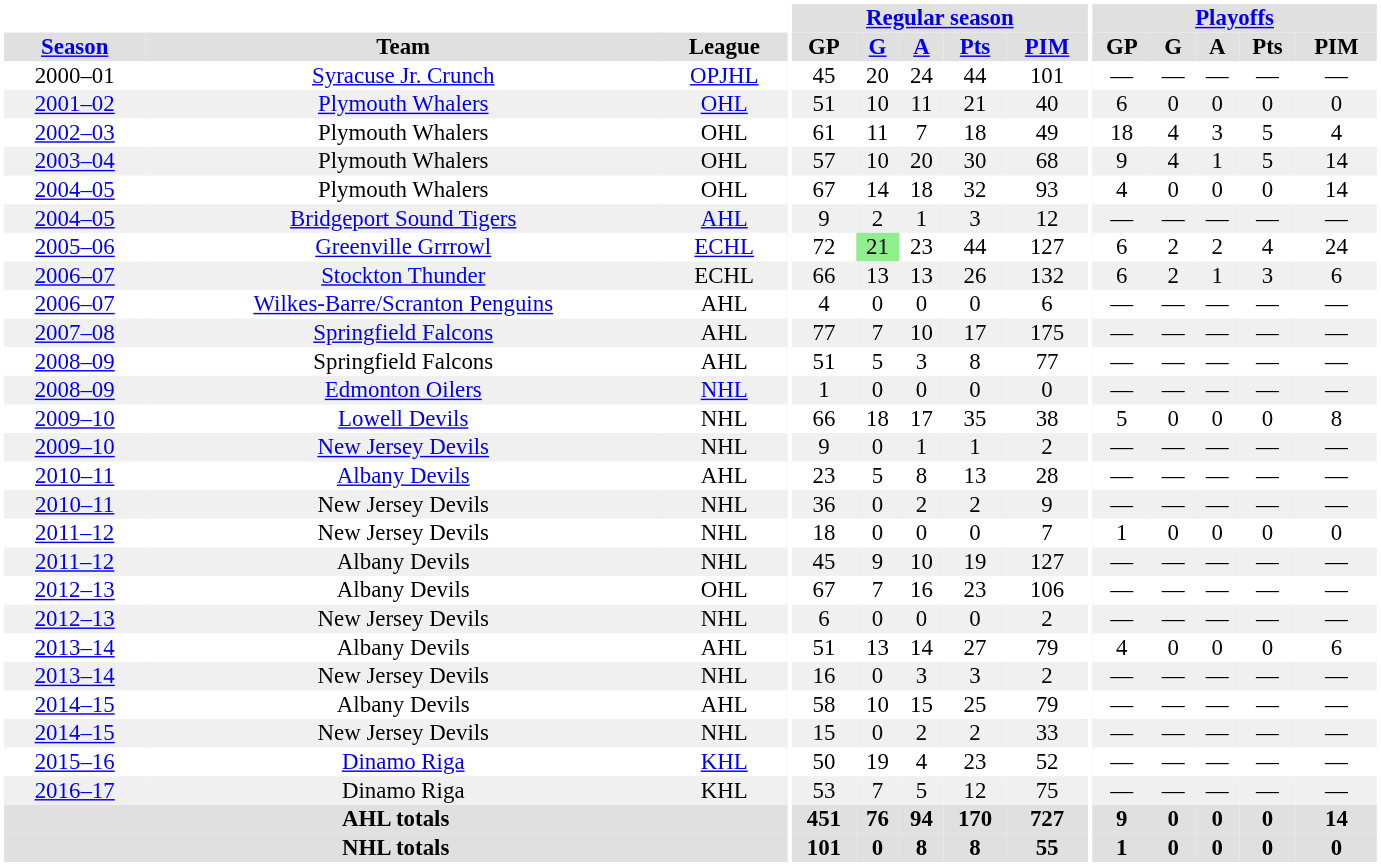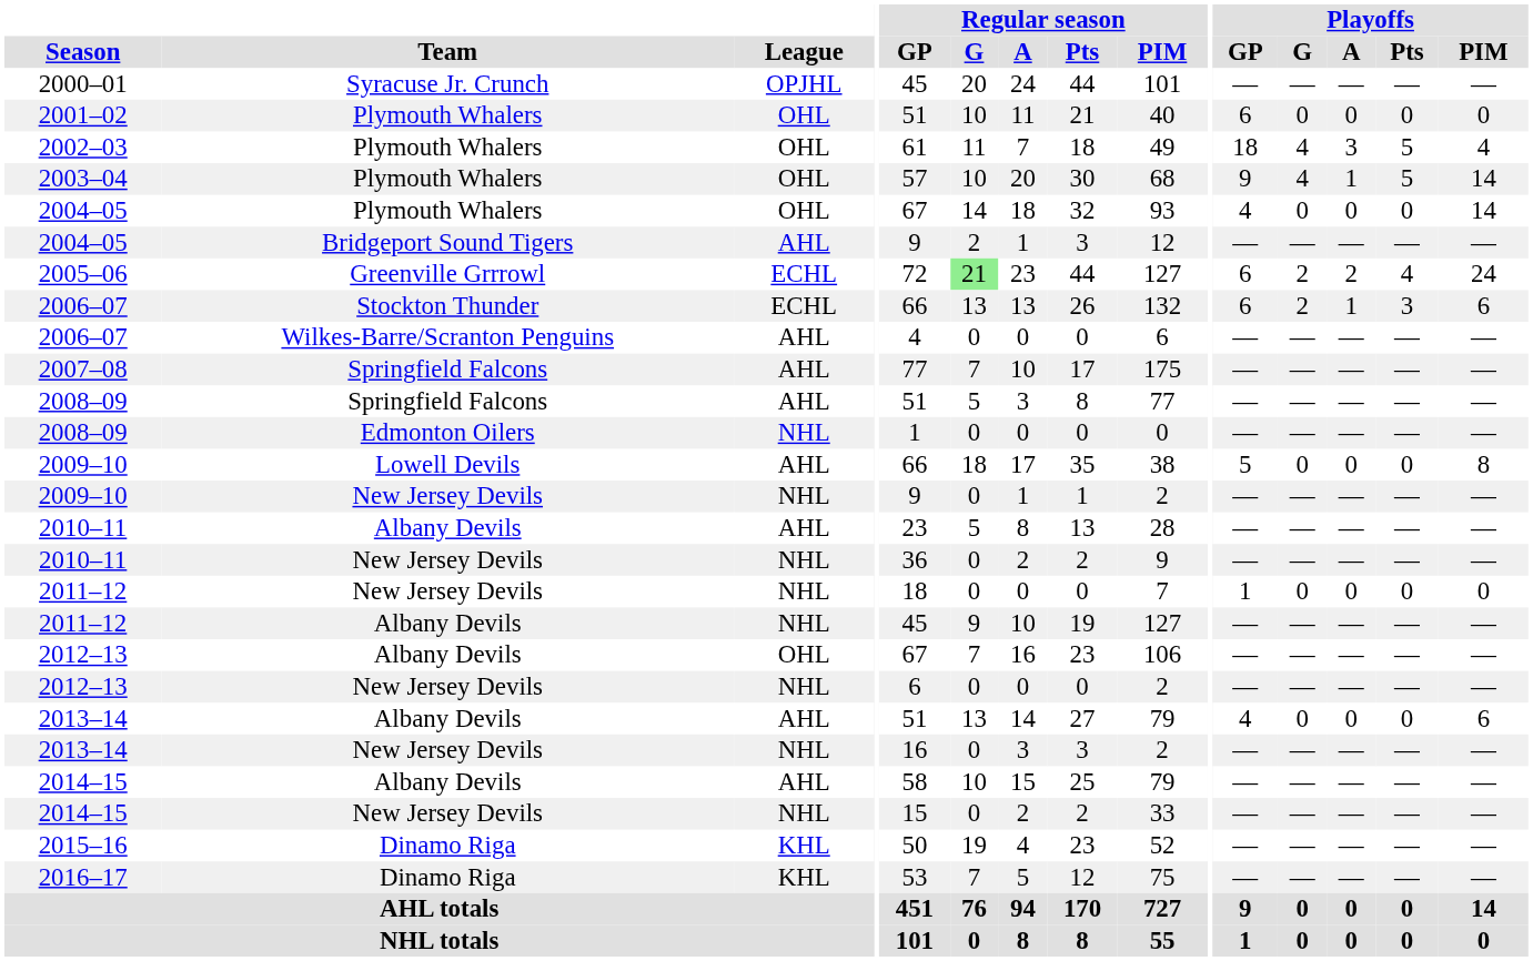 <table border="0" cellpadding="1" cellspacing="0" style="text-align:center; width:60em">
 <tr bgcolor="#e0e0e0">
 <th colspan="3" bgcolor="#ffffff"></th>
 <th rowspan="99" bgcolor="#ffffff"></th>
 <th colspan="5"><a href='#'>Regular season</a></th>
 <th rowspan="99" bgcolor="#ffffff"></th>
 <th colspan="5"><a href='#'>Playoffs</a></th>
 </tr>
 <tr bgcolor="#e0e0e0">
 <th><a href='#'>Season</a></th>
 <th>Team</th>
 <th>League</th>
 <th>GP</th>
 <th><a href='#'>G</a></th>
 <th><a href='#'>A</a></th>
 <th><a href='#'>Pts</a></th>
 <th><a href='#'>PIM</a></th>
 <th>GP</th>
 <th>G</th>
 <th>A</th>
 <th>Pts</th>
 <th>PIM</th>
 </tr>
 <tr ALIGN="center">
 <td>2000–01</td>
 <td><a href='#'>Syracuse Jr. Crunch</a></td>
 <td><a href='#'>OPJHL</a></td>
 <td>45</td>
 <td>20</td>
 <td>24</td>
 <td>44</td>
 <td>101</td>
 <td>—</td>
 <td>—</td>
 <td>—</td>
 <td>—</td>
 <td>—</td>
 </tr>
 <tr ALIGN="center" bgcolor="#f0f0f0">
 <td><a href='#'>2001–02</a></td>
 <td><a href='#'>Plymouth Whalers</a></td>
 <td><a href='#'>OHL</a></td>
 <td>51</td>
 <td>10</td>
 <td>11</td>
 <td>21</td>
 <td>40</td>
 <td>6</td>
 <td>0</td>
 <td>0</td>
 <td>0</td>
 <td>0</td>
 </tr>
 <tr ALIGN="center">
 <td><a href='#'>2002–03</a></td>
 <td>Plymouth Whalers</td>
 <td>OHL</td>
 <td>61</td>
 <td>11</td>
 <td>7</td>
 <td>18</td>
 <td>49</td>
 <td>18</td>
 <td>4</td>
 <td>3</td>
 <td>5</td>
 <td>4</td>
 </tr>
 <tr ALIGN="center" bgcolor="#f0f0f0">
 <td><a href='#'>2003–04</a></td>
 <td>Plymouth Whalers</td>
 <td>OHL</td>
 <td>57</td>
 <td>10</td>
 <td>20</td>
 <td>30</td>
 <td>68</td>
 <td>9</td>
 <td>4</td>
 <td>1</td>
 <td>5</td>
 <td>14</td>
 </tr>
 <tr ALIGN="center">
 <td><a href='#'>2004–05</a></td>
 <td>Plymouth Whalers</td>
 <td>OHL</td>
 <td>67</td>
 <td>14</td>
 <td>18</td>
 <td>32</td>
 <td>93</td>
 <td>4</td>
 <td>0</td>
 <td>0</td>
 <td>0</td>
 <td>14</td>
 </tr>
 <tr ALIGN="center" bgcolor="#f0f0f0">
 <td><a href='#'>2004–05</a></td>
 <td><a href='#'>Bridgeport Sound Tigers</a></td>
 <td><a href='#'>AHL</a></td>
 <td>9</td>
 <td>2</td>
 <td>1</td>
 <td>3</td>
 <td>12</td>
 <td>—</td>
 <td>—</td>
 <td>—</td>
 <td>—</td>
 <td>—</td>
 </tr>
 <tr ALIGN="center">
 <td><a href='#'>2005–06</a></td>
 <td><a href='#'>Greenville Grrrowl</a></td>
 <td><a href='#'>ECHL</a></td>
 <td>72</td>
 <td style="background: lightgreen;">21</td>
 <td>23</td>
 <td>44</td>
 <td>127</td>
 <td>6</td>
 <td>2</td>
 <td>2</td>
 <td>4</td>
 <td>24</td>
 </tr>
 <tr ALIGN="center" bgcolor="#f0f0f0">
 <td><a href='#'>2006–07</a></td>
 <td><a href='#'>Stockton Thunder</a></td>
 <td>ECHL</td>
 <td>66</td>
 <td>13</td>
 <td>13</td>
 <td>26</td>
 <td>132</td>
 <td>6</td>
 <td>2</td>
 <td>1</td>
 <td>3</td>
 <td>6</td>
 </tr>
 <tr ALIGN="center">
 <td><a href='#'>2006–07</a></td>
 <td><a href='#'>Wilkes-Barre/Scranton Penguins</a></td>
 <td>AHL</td>
 <td>4</td>
 <td>0</td>
 <td>0</td>
 <td>0</td>
 <td>6</td>
 <td>—</td>
 <td>—</td>
 <td>—</td>
 <td>—</td>
 <td>—</td>
 </tr>
 <tr ALIGN="center" bgcolor="#f0f0f0">
 <td><a href='#'>2007–08</a></td>
 <td><a href='#'>Springfield Falcons</a></td>
 <td>AHL</td>
 <td>77</td>
 <td>7</td>
 <td>10</td>
 <td>17</td>
 <td>175</td>
 <td>—</td>
 <td>—</td>
 <td>—</td>
 <td>—</td>
 <td>—</td>
 </tr>
 <tr ALIGN="center">
 <td><a href='#'>2008–09</a></td>
 <td>Springfield Falcons</td>
 <td>AHL</td>
 <td>51</td>
 <td>5</td>
 <td>3</td>
 <td>8</td>
 <td>77</td>
 <td>—</td>
 <td>—</td>
 <td>—</td>
 <td>—</td>
 <td>—</td>
 </tr>
 <tr ALIGN="center" bgcolor="#f0f0f0">
 <td><a href='#'>2008–09</a></td>
 <td><a href='#'>Edmonton Oilers</a></td>
 <td><a href='#'>NHL</a></td>
 <td>1</td>
 <td>0</td>
 <td>0</td>
 <td>0</td>
 <td>0</td>
 <td>—</td>
 <td>—</td>
 <td>—</td>
 <td>—</td>
 <td>—</td>
 </tr>
 <tr ALIGN="center">
 <td><a href='#'>2009–10</a></td>
 <td><a href='#'>Lowell Devils</a></td>
-<td>NHL</td>
+<td>AHL</td>
 <td>66</td>
 <td>18</td>
 <td>17</td>
 <td>35</td>
 <td>38</td>
 <td>5</td>
 <td>0</td>
 <td>0</td>
 <td>0</td>
 <td>8</td>
 </tr>
 <tr ALIGN="center" bgcolor="#f0f0f0">
 <td><a href='#'>2009–10</a></td>
 <td><a href='#'>New Jersey Devils</a></td>
 <td>NHL</td>
 <td>9</td>
 <td>0</td>
 <td>1</td>
 <td>1</td>
 <td>2</td>
 <td>—</td>
 <td>—</td>
 <td>—</td>
 <td>—</td>
 <td>—</td>
 </tr>
 <tr ALIGN="center">
 <td><a href='#'>2010–11</a></td>
 <td><a href='#'>Albany Devils</a></td>
 <td>AHL</td>
 <td>23</td>
 <td>5</td>
 <td>8</td>
 <td>13</td>
 <td>28</td>
 <td>—</td>
 <td>—</td>
 <td>—</td>
 <td>—</td>
 <td>—</td>
 </tr>
 <tr ALIGN="center" bgcolor="#f0f0f0">
 <td><a href='#'>2010–11</a></td>
 <td>New Jersey Devils</td>
 <td>NHL</td>
 <td>36</td>
 <td>0</td>
 <td>2</td>
 <td>2</td>
 <td>9</td>
 <td>—</td>
 <td>—</td>
 <td>—</td>
 <td>—</td>
 <td>—</td>
 </tr>
 <tr ALIGN="center">
 <td><a href='#'>2011–12</a></td>
 <td>New Jersey Devils</td>
 <td>NHL</td>
 <td>18</td>
 <td>0</td>
 <td>0</td>
 <td>0</td>
 <td>7</td>
 <td>1</td>
 <td>0</td>
 <td>0</td>
 <td>0</td>
 <td>0</td>
 </tr>
 <tr ALIGN="center" bgcolor="#f0f0f0">
 <td><a href='#'>2011–12</a></td>
 <td>Albany Devils</td>
 <td>NHL</td>
 <td>45</td>
 <td>9</td>
 <td>10</td>
 <td>19</td>
 <td>127</td>
 <td>—</td>
 <td>—</td>
 <td>—</td>
 <td>—</td>
 <td>—</td>
 </tr>
 <tr ALIGN="center">
 <td><a href='#'>2012–13</a></td>
 <td>Albany Devils</td>
 <td>OHL</td>
 <td>67</td>
 <td>7</td>
 <td>16</td>
 <td>23</td>
 <td>106</td>
 <td>—</td>
 <td>—</td>
 <td>—</td>
 <td>—</td>
 <td>—</td>
 </tr>
 <tr ALIGN="center" bgcolor="#f0f0f0">
 <td><a href='#'>2012–13</a></td>
 <td>New Jersey Devils</td>
 <td>NHL</td>
 <td>6</td>
 <td>0</td>
 <td>0</td>
 <td>0</td>
 <td>2</td>
 <td>—</td>
 <td>—</td>
 <td>—</td>
 <td>—</td>
 <td>—</td>
 </tr>
 <tr ALIGN="center">
 <td><a href='#'>2013–14</a></td>
 <td>Albany Devils</td>
 <td>AHL</td>
 <td>51</td>
 <td>13</td>
 <td>14</td>
 <td>27</td>
 <td>79</td>
 <td>4</td>
 <td>0</td>
 <td>0</td>
 <td>0</td>
 <td>6</td>
 </tr>
 <tr ALIGN="center" bgcolor="#f0f0f0">
 <td><a href='#'>2013–14</a></td>
 <td>New Jersey Devils</td>
 <td>NHL</td>
 <td>16</td>
 <td>0</td>
 <td>3</td>
 <td>3</td>
 <td>2</td>
 <td>—</td>
 <td>—</td>
 <td>—</td>
 <td>—</td>
 <td>—</td>
 </tr>
 <tr ALIGN="center">
 <td><a href='#'>2014–15</a></td>
 <td>Albany Devils</td>
 <td>AHL</td>
 <td>58</td>
 <td>10</td>
 <td>15</td>
 <td>25</td>
 <td>79</td>
 <td>—</td>
 <td>—</td>
 <td>—</td>
 <td>—</td>
 <td>—</td>
 </tr>
 <tr ALIGN="center" bgcolor="#f0f0f0">
 <td><a href='#'>2014–15</a></td>
 <td>New Jersey Devils</td>
 <td>NHL</td>
 <td>15</td>
 <td>0</td>
 <td>2</td>
 <td>2</td>
 <td>33</td>
 <td>—</td>
 <td>—</td>
 <td>—</td>
 <td>—</td>
 <td>—</td>
 </tr>
 <tr ALIGN="center">
 <td><a href='#'>2015–16</a></td>
 <td><a href='#'>Dinamo Riga</a></td>
 <td><a href='#'>KHL</a></td>
 <td>50</td>
 <td>19</td>
 <td>4</td>
 <td>23</td>
 <td>52</td>
 <td>—</td>
 <td>—</td>
 <td>—</td>
 <td>—</td>
 <td>—</td>
 </tr>
 <tr ALIGN="center" bgcolor="#f0f0f0">
 <td><a href='#'>2016–17</a></td>
 <td>Dinamo Riga</td>
 <td>KHL</td>
 <td>53</td>
 <td>7</td>
 <td>5</td>
 <td>12</td>
 <td>75</td>
 <td>—</td>
 <td>—</td>
 <td>—</td>
 <td>—</td>
 <td>—</td>
 </tr>
 <tr bgcolor="#e0e0e0">
 <th colspan="3">AHL totals</th>
 <th>451</th>
 <th>76</th>
 <th>94</th>
 <th>170</th>
 <th>727</th>
 <th>9</th>
 <th>0</th>
 <th>0</th>
 <th>0</th>
 <th>14</th>
 </tr>
 <tr bgcolor="#e0e0e0">
 <th colspan="3">NHL totals</th>
 <th>101</th>
 <th>0</th>
 <th>8</th>
 <th>8</th>
 <th>55</th>
 <th>1</th>
 <th>0</th>
 <th>0</th>
 <th>0</th>
 <th>0</th>
 </tr>
 </table>
